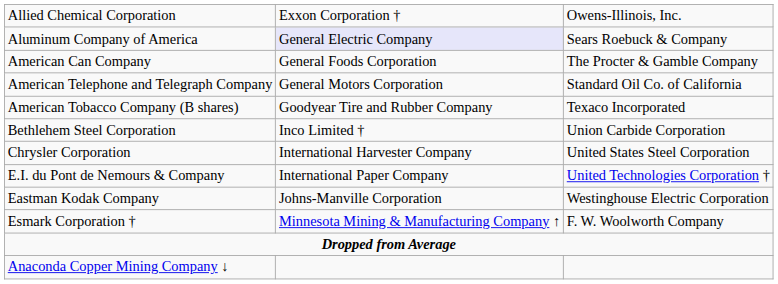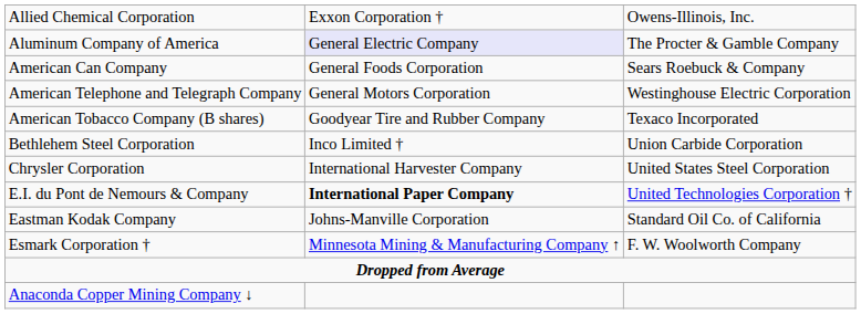 <table class="wikitable" border="1">
 <tr>
 <td>Allied Chemical Corporation</td>
 <td>Exxon Corporation † <br></td>
 <td>Owens-Illinois, Inc.</td>
 </tr>
 <tr>
 <td>Aluminum Company of America</td>
 <td style="background: lavender;">General Electric Company</td>
-<td>Sears Roebuck & Company</td>
+<td>The Procter & Gamble Company</td>
 </tr>
 <tr>
 <td>American Can Company</td>
 <td>General Foods Corporation</td>
-<td>The Procter & Gamble Company</td>
+<td>Sears Roebuck & Company</td>
 </tr>
 <tr>
 <td>American Telephone and Telegraph Company</td>
 <td>General Motors Corporation</td>
-<td>Standard Oil Co. of California</td>
+<td>Westinghouse Electric Corporation</td>
 </tr>
 <tr>
 <td>American Tobacco Company (B shares)</td>
 <td>Goodyear Tire and Rubber Company</td>
 <td>Texaco Incorporated</td>
 </tr>
 <tr>
 <td>Bethlehem Steel Corporation</td>
 <td>Inco Limited † <br></td>
 <td>Union Carbide Corporation</td>
 </tr>
 <tr>
 <td>Chrysler Corporation</td>
 <td>International Harvester Company</td>
 <td>United States Steel Corporation</td>
 </tr>
 <tr>
 <td>E.I. du Pont de Nemours & Company</td>
-<td>International Paper Company</td>
+<td><strong>International Paper Company</strong></td>
 <td><a href='#'>United Technologies Corporation</a> † <br></td>
 </tr>
 <tr>
 <td>Eastman Kodak Company</td>
 <td>Johns-Manville Corporation</td>
-<td>Westinghouse Electric Corporation</td>
+<td>Standard Oil Co. of California</td>
 </tr>
 <tr>
 <td>Esmark Corporation † <br></td>
 <td><a href='#'>Minnesota Mining & Manufacturing Company</a> ↑</td>
 <td>F. W. Woolworth Company</td>
 </tr>
 <tr>
 <td colspan="3" align="center"><strong><em>Dropped from Average</em></strong></td>
 </tr>
 <tr>
 <td><a href='#'>Anaconda Copper Mining Company</a> ↓</td>
 <td></td>
 <td></td>
 </tr>
 </table>
